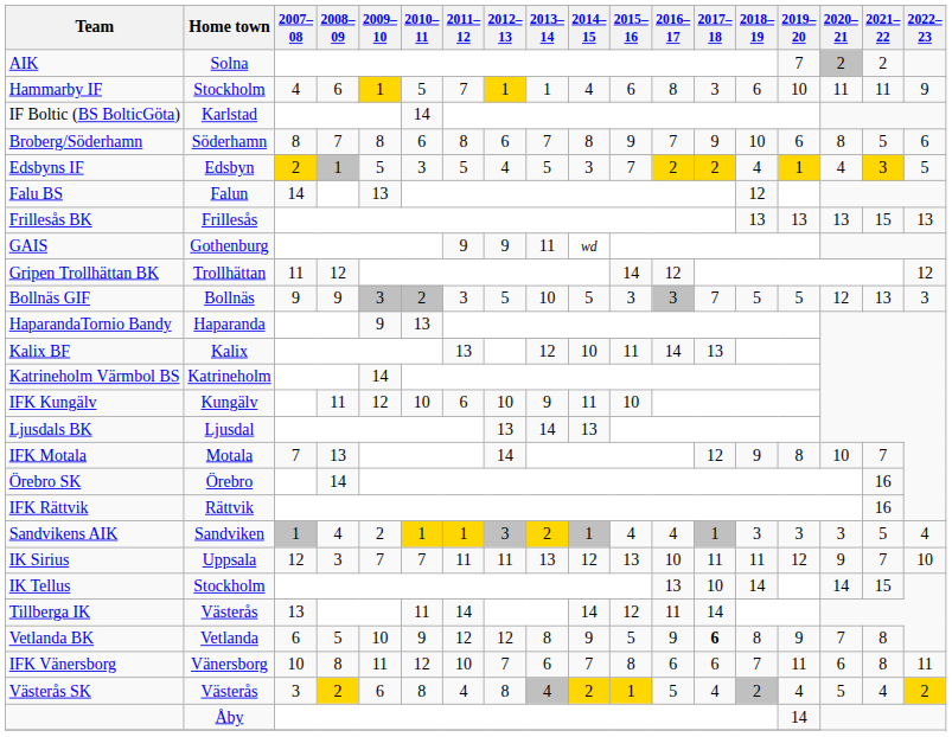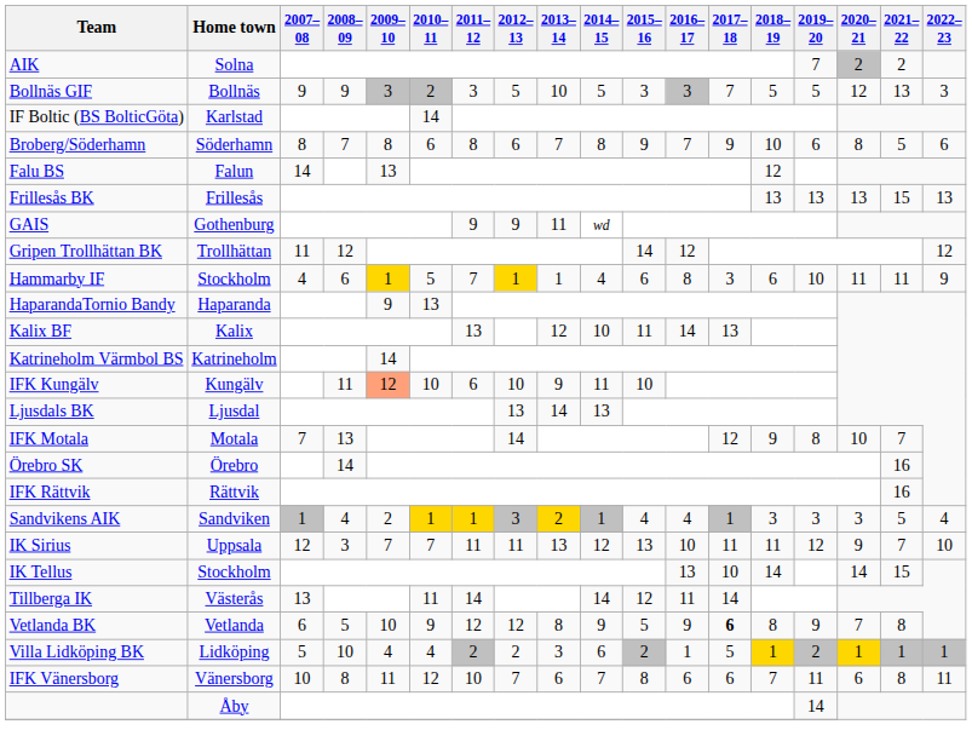 <table class="wikitable" style="text-align:center;">
 <tr>
 <th>Team</th>
 <th>Home town</th>
 <th><small><a href='#'>2007–08</a></small></th>
 <th><small><a href='#'>2008–09</a></small></th>
 <th><small><a href='#'>2009–10</a></small></th>
 <th><small><a href='#'>2010–11</a></small></th>
 <th><small><a href='#'>2011–12</a></small></th>
 <th><small><a href='#'>2012–13</a></small></th>
 <th><small><a href='#'>2013–14</a></small></th>
 <th><small><a href='#'>2014–15</a></small></th>
 <th><small><a href='#'>2015–16</a></small></th>
 <th><small><a href='#'>2016–17</a></small></th>
 <th><small><a href='#'>2017–18</a></small></th>
 <th><small><a href='#'>2018–19</a></small></th>
 <th><small><a href='#'>2019–20</a></small></th>
 <th><small><a href='#'>2020–21</a></small></th>
 <th><small><a href='#'>2021–22</a></small></th>
 <th><small><a href='#'>2022–23</a></small></th>
 </tr>
 <tr>
 <td align="left"><a href='#'>AIK</a></td>
 <td><a href='#'>Solna</a></td>
 <td colspan=12 bgcolor=white></td>
 <td>7</td>
 <td bgcolor=silver>2</td>
 <td>2</td>
 </tr>
 <tr>
-<td align="left"><a href='#'>Hammarby IF</a></td>
-<td><a href='#'>Stockholm</a></td>
-<td>4</td>
-<td>6</td>
-<td bgcolor=gold>1</td>
+<td align="left"><a href='#'>Bollnäs GIF</a></td>
+<td><a href='#'>Bollnäs</a></td>
+<td>9</td>
+<td>9</td>
+<td bgcolor=silver>3</td>
+<td bgcolor=silver>2</td>
+<td>3</td>
 <td>5</td>
+<td>10</td>
+<td>5</td>
+<td>3</td>
+<td bgcolor=silver>3</td>
 <td>7</td>
-<td bgcolor=gold>1</td>
-<td>1</td>
-<td>4</td>
-<td>6</td>
-<td>8</td>
+<td>5</td>
+<td>5</td>
+<td>12</td>
+<td>13</td>
 <td>3</td>
-<td>6</td>
-<td>10</td>
-<td>11</td>
-<td>11</td>
-<td>9</td>
 </tr>
 <tr>
 <td align="left">IF Boltic (<a href='#'>BS&nbsp;BolticGöta</a>)<small></small></td>
 <td><a href='#'>Karlstad</a></td>
 <td colspan=3 bgcolor=white></td>
 <td>14</td>
 <td colspan=9 bgcolor=white></td>
 </tr>
 <tr>
 <td align="left"><a href='#'>Broberg/Söderhamn</a></td>
 <td><a href='#'>Söderhamn</a></td>
 <td>8</td>
 <td>7</td>
 <td>8</td>
 <td>6</td>
 <td>8</td>
 <td>6</td>
 <td>7</td>
 <td>8</td>
 <td>9</td>
 <td>7</td>
 <td>9</td>
 <td>10</td>
 <td>6</td>
 <td>8</td>
 <td>5</td>
 <td>6</td>
-</tr>
-<tr>
-<td align="left"><a href='#'>Edsbyns IF</a></td>
-<td><a href='#'>Edsbyn</a></td>
-<td bgcolor=gold>2</td>
-<td bgcolor=silver>1</td>
-<td>5</td>
-<td>3</td>
-<td>5</td>
-<td>4</td>
-<td>5</td>
-<td>3</td>
-<td>7</td>
-<td bgcolor=gold>2</td>
-<td bgcolor=gold>2</td>
-<td>4</td>
-<td bgcolor=gold>1</td>
-<td>4</td>
-<td bgcolor=gold>3</td>
-<td>5</td>
 </tr>
 <tr>
 <td align=left><a href='#'>Falu BS</a></td>
 <td><a href='#'>Falun</a></td>
 <td>14</td>
 <td bgcolor=white></td>
 <td>13</td>
 <td colspan=8 bgcolor=white></td>
 <td>12</td>
 <td bgcolor=white></td>
 </tr>
 <tr>
 <td align=left><a href='#'>Frillesås BK</a></td>
 <td><a href='#'>Frillesås</a></td>
 <td colspan=11 bgcolor=white></td>
 <td>13</td>
 <td>13</td>
 <td>13</td>
 <td>15</td>
 <td>13</td>
 </tr>
 <tr>
 <td align="left"><a href='#'>GAIS</a></td>
 <td><a href='#'>Gothenburg</a></td>
 <td colspan=4 bgcolor=white></td>
 <td>9</td>
 <td>9</td>
 <td>11</td>
 <td bgcolor=white><small><em>wd</em></small></td>
 <td colspan=5 bgcolor=white></td>
 </tr>
 <tr>
 <td align=left><a href='#'>Gripen&nbsp;Trollhättan&nbsp;BK</a></td>
 <td><a href='#'>Trollhättan</a></td>
 <td>11</td>
 <td>12</td>
 <td colspan=6 bgcolor=white></td>
 <td>14</td>
 <td>12</td>
 <td colspan=5 bgcolor=white></td>
 <td>12</td>
 </tr>
 <tr>
-<td align="left"><a href='#'>Bollnäs GIF</a></td>
-<td><a href='#'>Bollnäs</a></td>
+<td align="left"><a href='#'>Hammarby IF</a></td>
+<td><a href='#'>Stockholm</a></td>
+<td>4</td>
+<td>6</td>
+<td bgcolor=gold>1</td>
+<td>5</td>
+<td>7</td>
+<td bgcolor=gold>1</td>
+<td>1</td>
+<td>4</td>
+<td>6</td>
+<td>8</td>
+<td>3</td>
+<td>6</td>
+<td>10</td>
+<td>11</td>
+<td>11</td>
 <td>9</td>
-<td>9</td>
-<td bgcolor=silver>3</td>
-<td bgcolor=silver>2</td>
-<td>3</td>
-<td>5</td>
-<td>10</td>
-<td>5</td>
-<td>3</td>
-<td bgcolor=silver>3</td>
-<td>7</td>
-<td>5</td>
-<td>5</td>
-<td>12</td>
-<td>13</td>
-<td>3</td>
 </tr>
 <tr>
 <td align=left><a href='#'>HaparandaTornio Bandy</a></td>
 <td><a href='#'>Haparanda</a></td>
 <td colspan=2 bgcolor=white></td>
 <td>9</td>
 <td>13</td>
 <td colspan=9 bgcolor=white></td>
 </tr>
 <tr>
 <td align=left><a href='#'>Kalix BF</a></td>
 <td><a href='#'>Kalix</a></td>
 <td colspan=4 bgcolor=white></td>
 <td>13</td>
 <td bgcolor=white></td>
 <td>12</td>
 <td>10</td>
 <td>11</td>
 <td>14</td>
 <td>13</td>
 <td colspan=2 bgcolor=white></td>
 </tr>
 <tr>
 <td align=left><a href='#'>Katrineholm&nbsp;Värmbol&nbsp;BS</a></td>
 <td><a href='#'>Katrineholm</a></td>
 <td colspan=2 bgcolor=white></td>
 <td>14</td>
 <td colspan=10 bgcolor=white></td>
 </tr>
 <tr>
 <td align="left"><a href='#'>IFK Kungälv</a></td>
 <td><a href='#'>Kungälv</a></td>
 <td bgcolor=white></td>
 <td>11</td>
-<td>12</td>
+<td style="background: lightsalmon;">12</td>
 <td>10</td>
 <td>6</td>
 <td>10</td>
 <td>9</td>
 <td>11</td>
 <td>10</td>
 <td colspan=4 bgcolor=white></td>
 </tr>
 <tr>
 <td align="left"><a href='#'>Ljusdals BK</a></td>
 <td><a href='#'>Ljusdal</a></td>
 <td colspan=5 bgcolor=white></td>
 <td>13</td>
 <td>14</td>
 <td>13</td>
 <td colspan=5 bgcolor=white></td>
 </tr>
 <tr>
 <td align=left><a href='#'>IFK Motala</a></td>
 <td><a href='#'>Motala</a></td>
 <td>7</td>
 <td>13</td>
 <td colspan=3 bgcolor=white></td>
 <td>14</td>
 <td colspan=4 bgcolor=white></td>
 <td>12</td>
 <td>9</td>
 <td>8</td>
 <td>10</td>
 <td>7</td>
 </tr>
 <tr>
 <td align=left><a href='#'>Örebro SK</a></td>
 <td><a href='#'>Örebro</a></td>
 <td bgcolor=white></td>
 <td>14</td>
 <td colspan=12 bgcolor=white></td>
 <td>16</td>
 </tr>
 <tr>
 <td align=left><a href='#'>IFK Rättvik</a></td>
 <td><a href='#'>Rättvik</a></td>
 <td colspan=14 bgcolor=white></td>
 <td>16</td>
 </tr>
 <tr>
 <td align=left><a href='#'>Sandvikens AIK</a></td>
 <td><a href='#'>Sandviken</a></td>
 <td bgcolor=silver>1</td>
 <td>4</td>
 <td>2</td>
 <td bgcolor=gold>1</td>
 <td bgcolor=gold>1</td>
 <td bgcolor=silver>3</td>
 <td bgcolor=gold>2</td>
 <td bgcolor=silver>1</td>
 <td>4</td>
 <td>4</td>
 <td bgcolor=silver>1</td>
 <td>3</td>
 <td>3</td>
 <td>3</td>
 <td>5</td>
 <td>4</td>
 </tr>
 <tr>
 <td align=left><a href='#'>IK Sirius</a></td>
 <td><a href='#'>Uppsala</a></td>
 <td>12</td>
 <td>3</td>
 <td>7</td>
 <td>7</td>
 <td>11</td>
 <td>11</td>
 <td>13</td>
 <td>12</td>
 <td>13</td>
 <td>10</td>
 <td>11</td>
 <td>11</td>
 <td>12</td>
 <td>9</td>
 <td>7</td>
 <td>10</td>
 </tr>
 <tr>
 <td align=left><a href='#'>IK Tellus</a></td>
 <td><a href='#'>Stockholm</a></td>
 <td colspan=9 bgcolor=white></td>
 <td>13</td>
 <td>10</td>
 <td>14</td>
 <td colspan=1 bgcolor=white></td>
 <td>14</td>
 <td>15</td>
 </tr>
 <tr>
 <td align=left><a href='#'>Tillberga IK</a></td>
 <td><a href='#'>Västerås</a></td>
 <td>13</td>
 <td colspan=2 bgcolor=white></td>
 <td>11</td>
 <td>14</td>
 <td colspan=2 bgcolor=white></td>
 <td>14<small></small></td>
 <td>12</td>
 <td>11</td>
 <td>14</td>
 <td colspan=2 bgcolor=white></td>
 </tr>
 <tr>
 <td align=left><a href='#'>Vetlanda BK</a></td>
 <td><a href='#'>Vetlanda</a></td>
 <td>6</td>
 <td>5</td>
 <td>10</td>
 <td>9</td>
 <td>12</td>
 <td>12</td>
 <td>8</td>
 <td>9</td>
 <td>5</td>
 <td>9</td>
 <td><strong>6</strong></td>
 <td>8</td>
 <td>9</td>
 <td>7</td>
 <td>8</td>
 </tr>
 <tr>
+<td align=left><a href='#'>Villa Lidköping BK</a></td>
+<td><a href='#'>Lidköping</a></td>
+<td>5</td>
+<td>10</td>
+<td>4</td>
+<td>4</td>
+<td bgcolor=silver>2</td>
+<td>2</td>
+<td>3</td>
+<td>6</td>
+<td bgcolor=silver>2</td>
+<td>1</td>
+<td>5</td>
+<td bgcolor=gold>1</td>
+<td bgcolor=silver>2</td>
+<td bgcolor=gold>1</td>
+<td bgcolor=silver>1</td>
+<td bgcolor=silver>1</td>
+</tr>
+<tr>
 <td align=left><a href='#'>IFK Vänersborg</a></td>
 <td><a href='#'>Vänersborg</a></td>
 <td>10</td>
 <td>8</td>
 <td>11</td>
 <td>12</td>
 <td>10</td>
 <td>7</td>
 <td>6</td>
 <td>7</td>
 <td>8</td>
 <td>6</td>
 <td>6</td>
 <td>7</td>
 <td>11</td>
 <td>6</td>
 <td>8</td>
 <td>11</td>
 </tr>
 <tr>
-<td align=left><a href='#'>Västerås SK</a></td>
-<td><a href='#'>Västerås</a></td>
-<td>3</td>
-<td bgcolor=gold>2</td>
-<td>6</td>
-<td>8</td>
-<td>4</td>
-<td>8</td>
-<td bgcolor=silver>4</td>
-<td bgcolor=gold>2</td>
-<td bgcolor=gold>1</td>
-<td>5</td>
-<td>4</td>
-<td bgcolor=silver>2</td>
-<td>4</td>
-<td>5</td>
-<td>4</td>
-<td bgcolor=gold>2</td>
-</tr>
-<tr>
 <td align="left"></td>
 <td><a href='#'>Åby</a></td>
 <td colspan=12 bgcolor=white></td>
 <td>14</td>
 </tr>
 <tr>
 </tr>
 </table>
